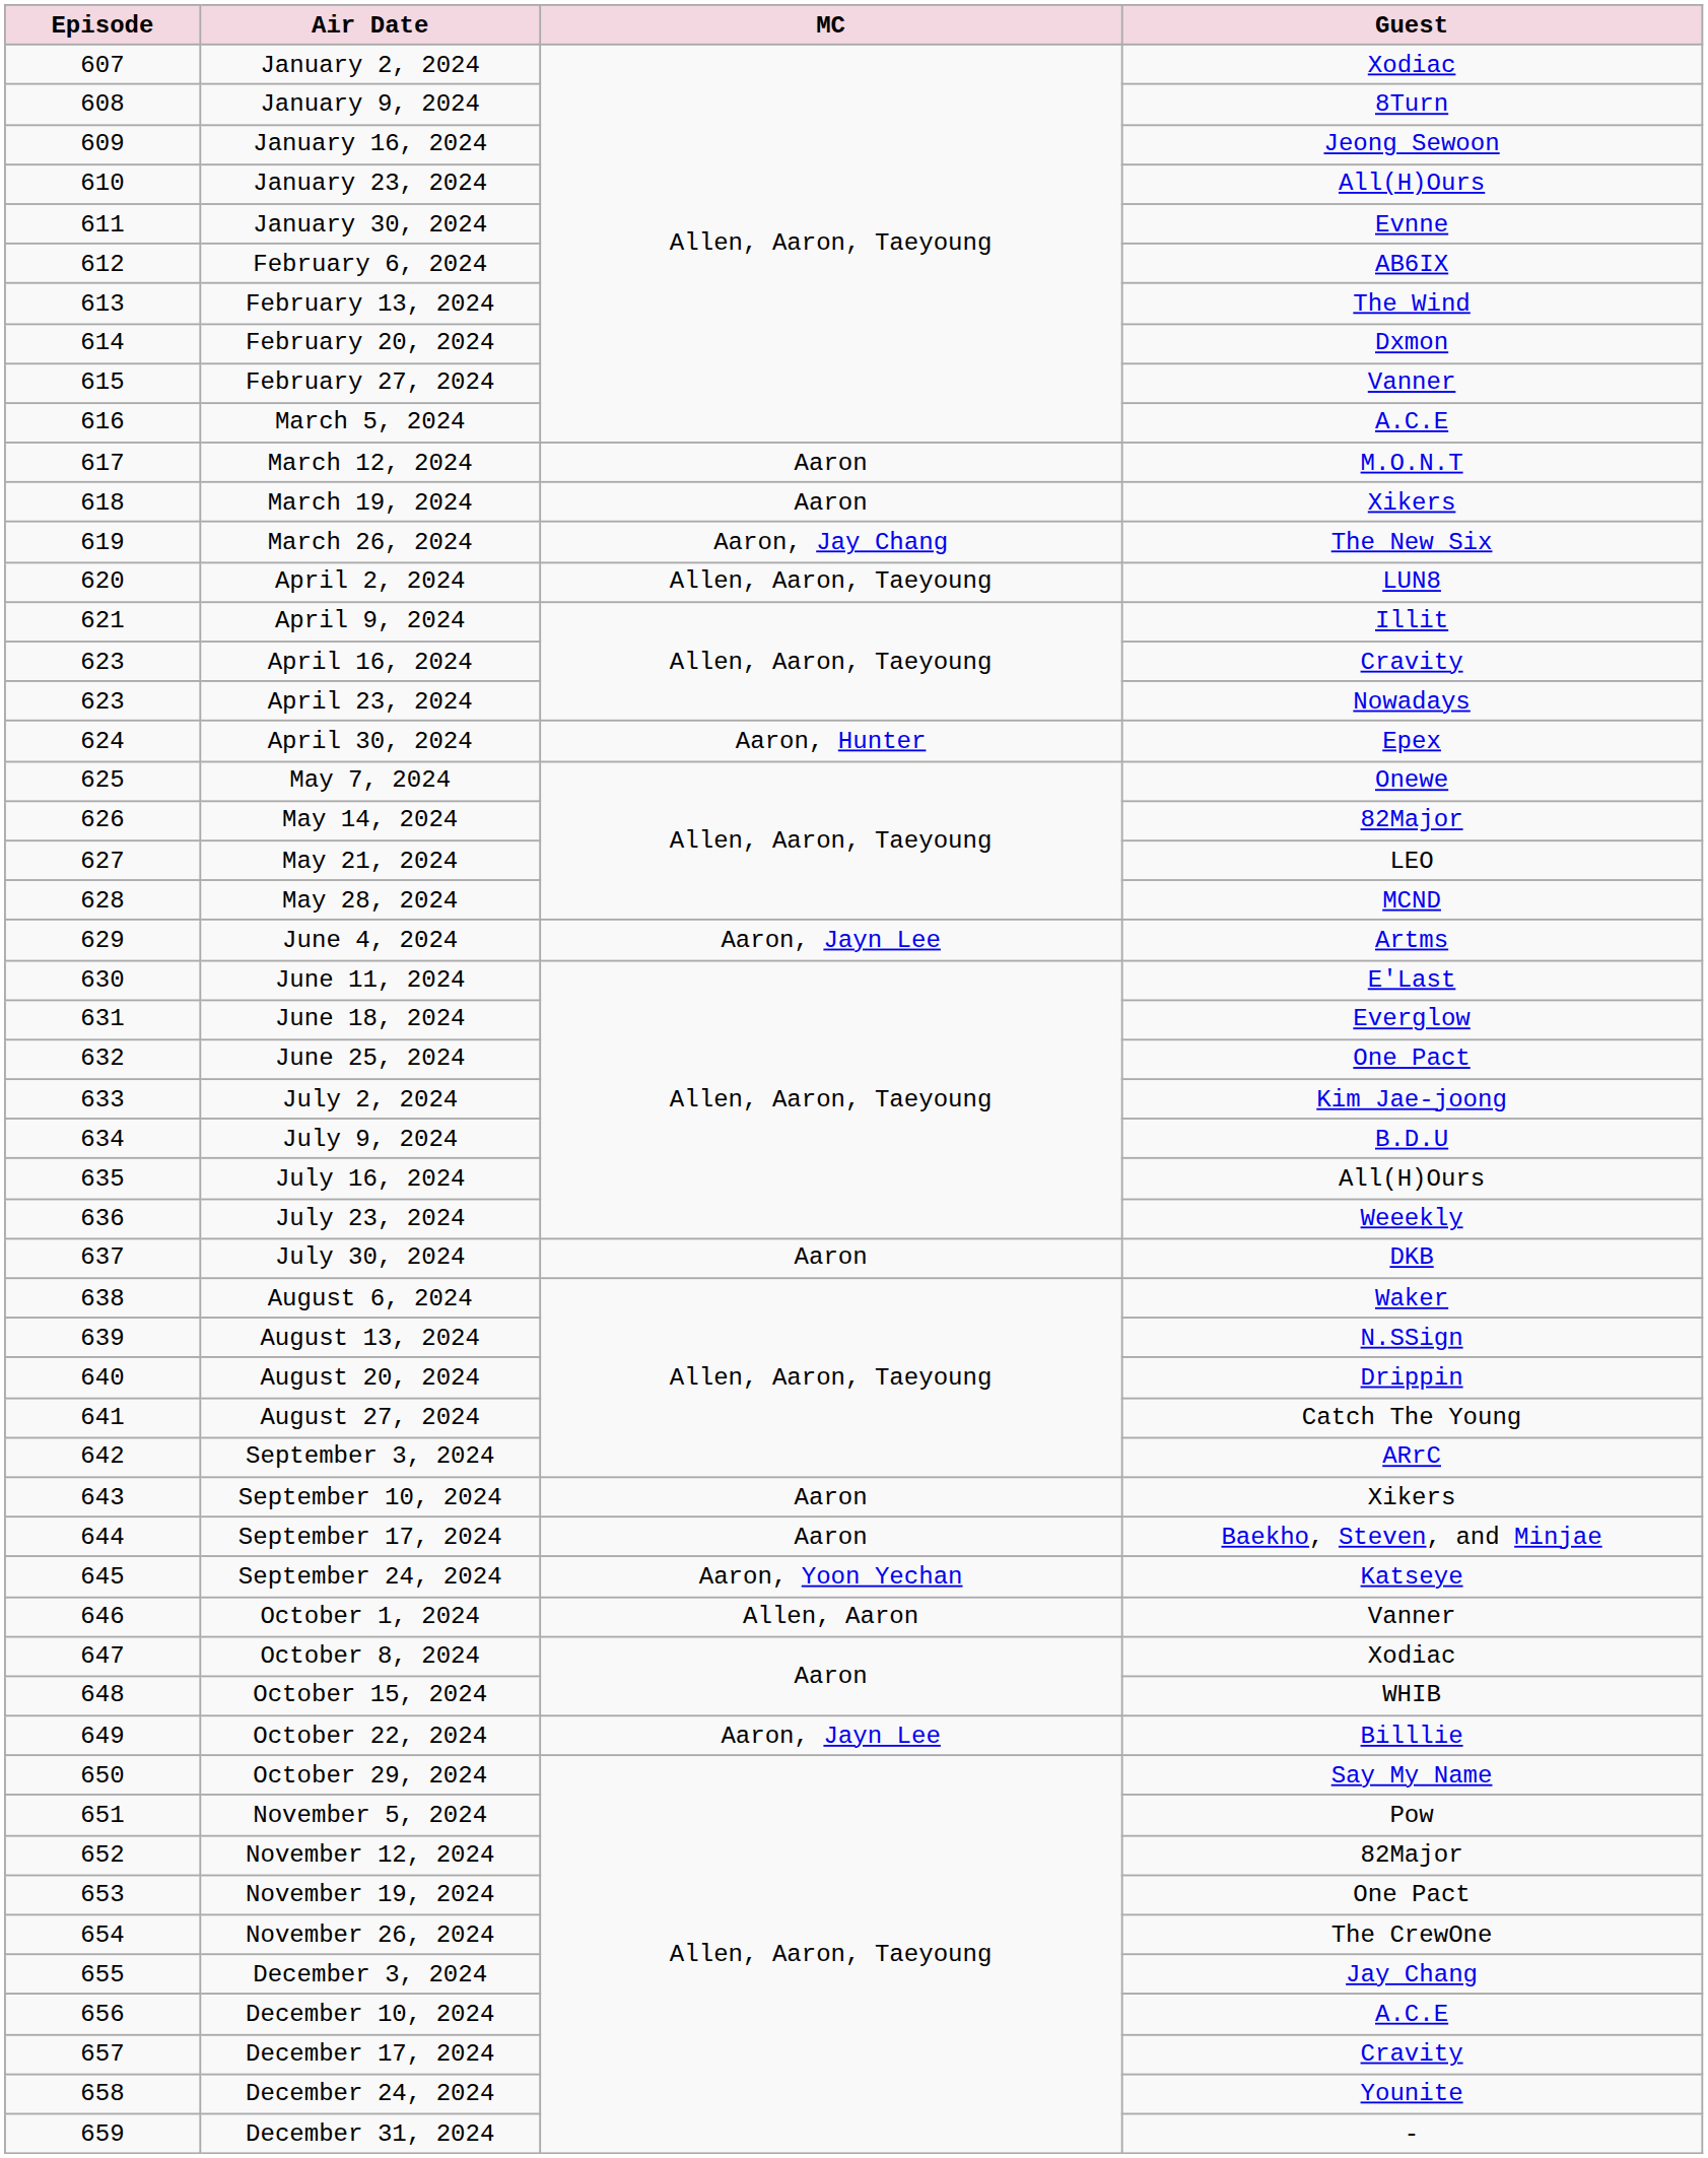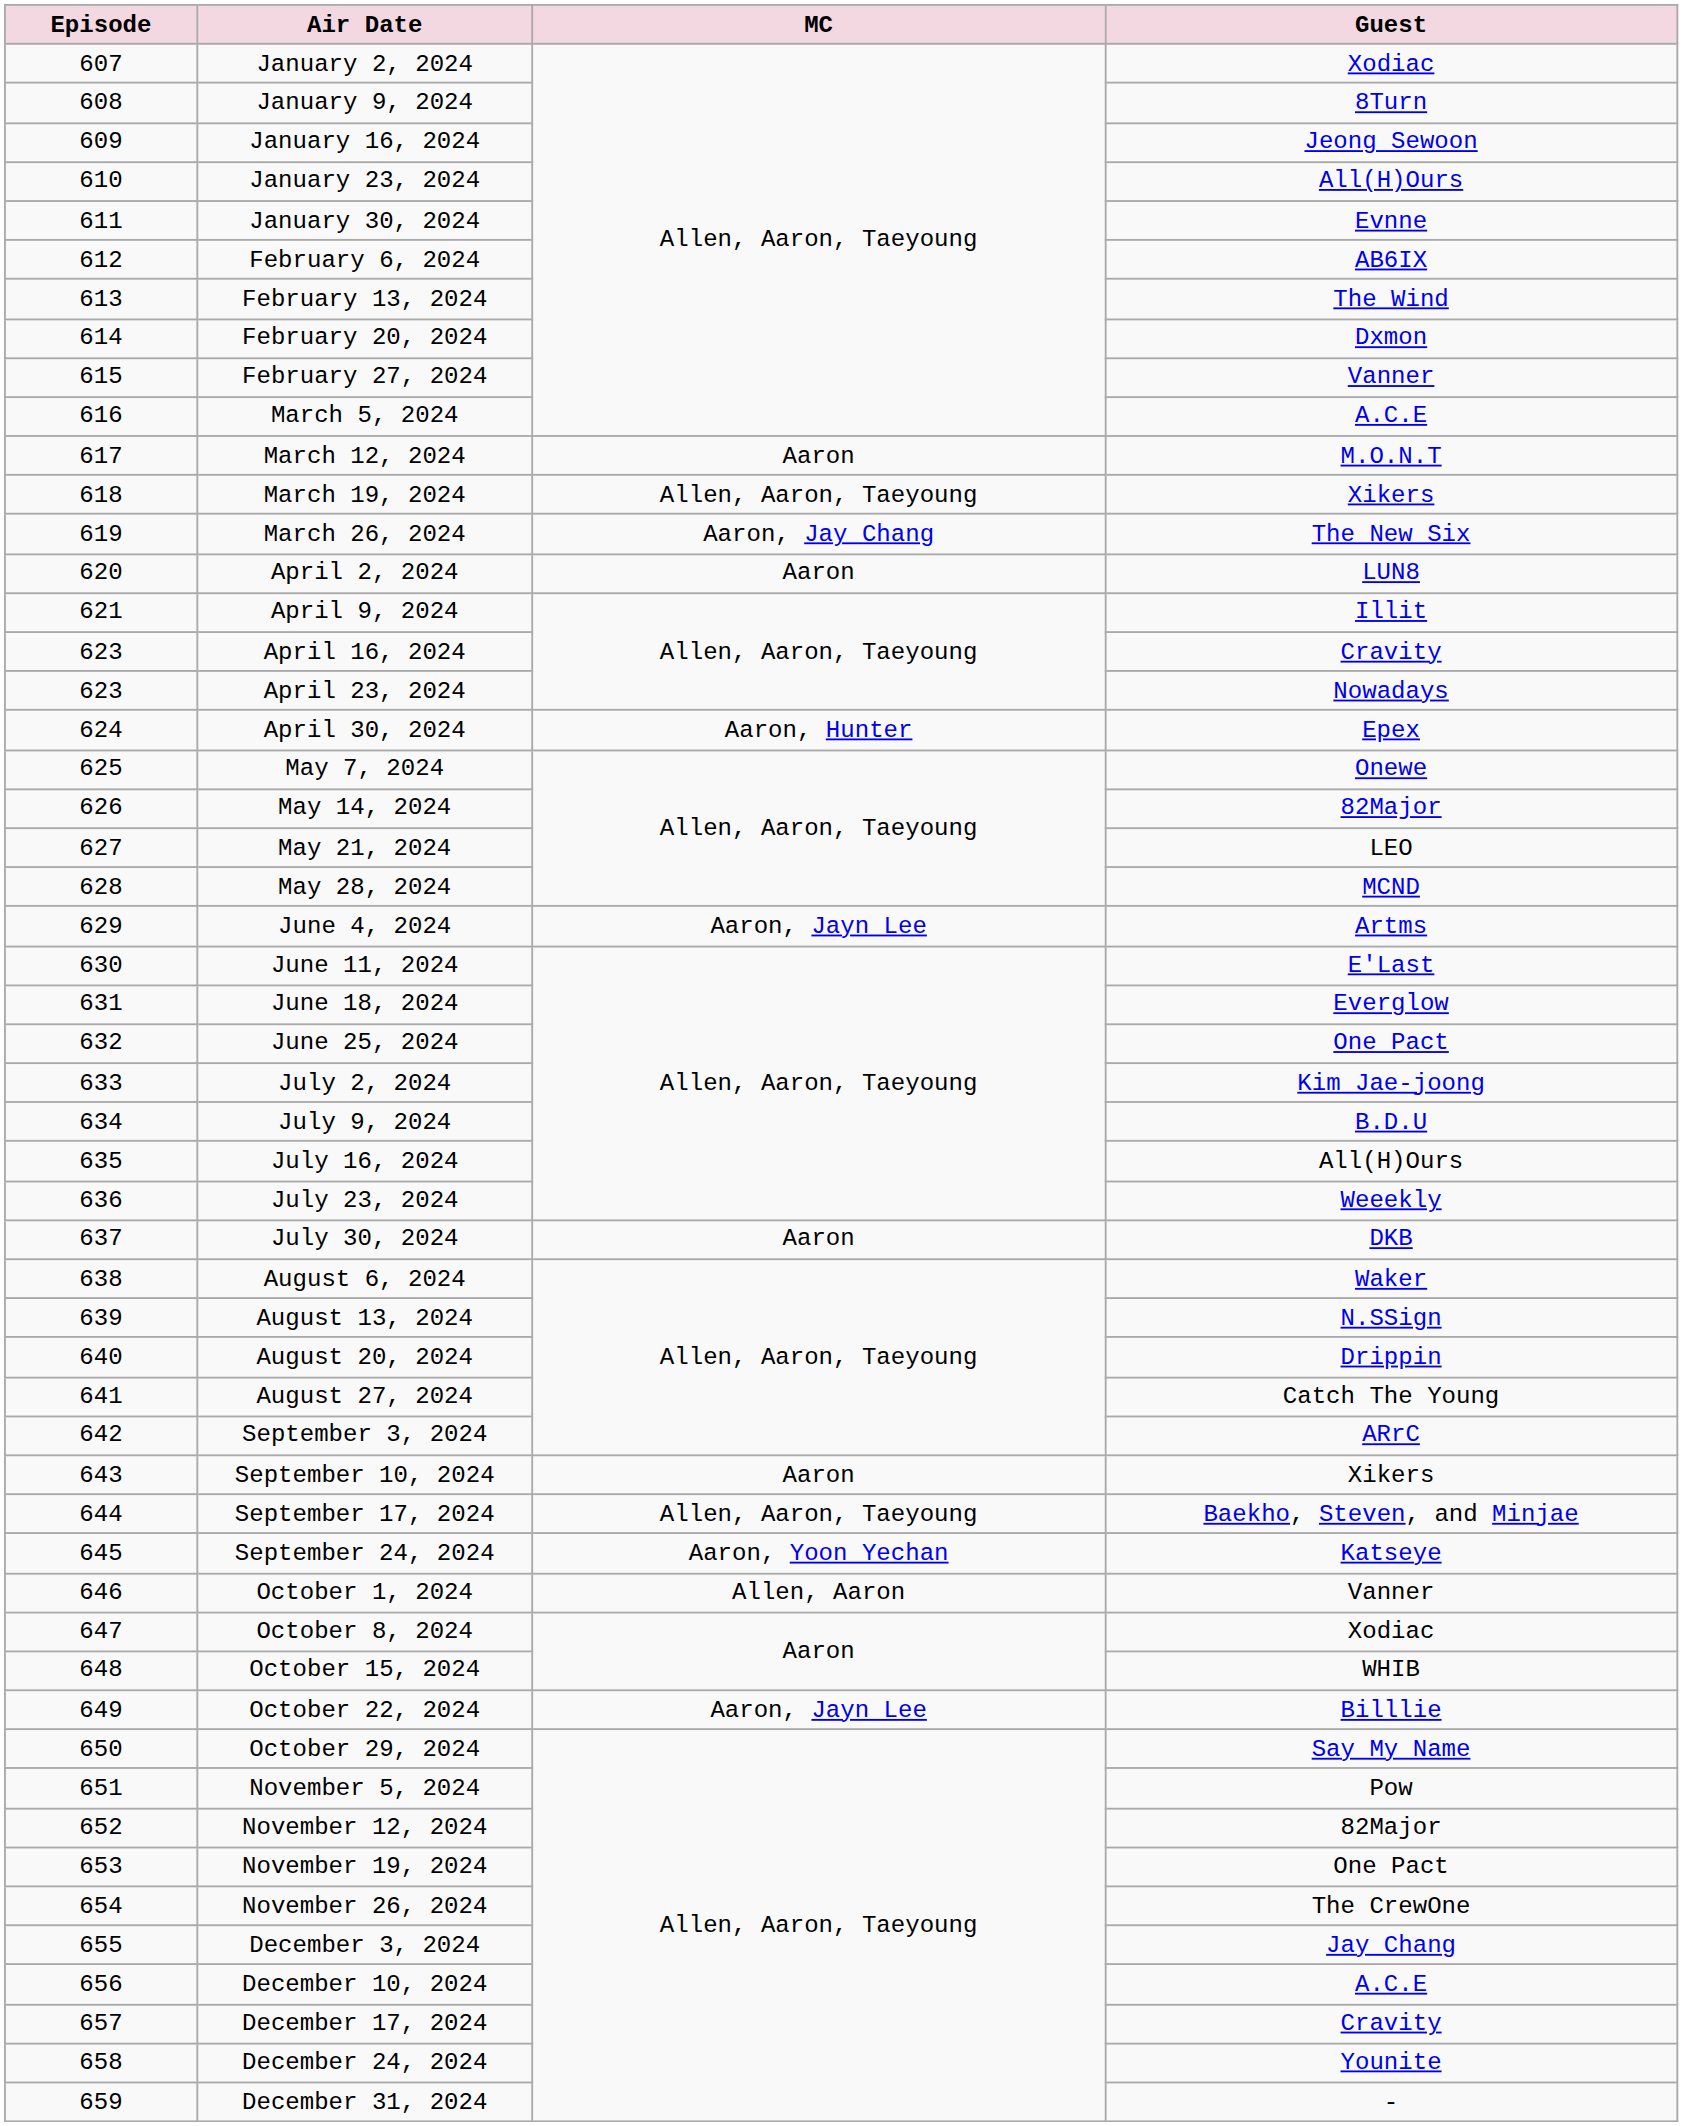 <table class="wikitable" style="text-align:center;" width="905px">
 <tr>
 <th style="background:#f4d8e1; width:50px;">Episode</th>
 <th style="background:#f4d8e1; width:100px;">Air Date</th>
 <th style="background:#f4d8e1; width:175px;">MC</th>
 <th style="background:#f4d8e1; width:175px;">Guest</th>
 </tr>
 <tr>
 <td>607</td>
 <td>January 2, 2024</td>
 <td rowspan="10">Allen, Aaron, Taeyoung</td>
 <td><a href='#'>Xodiac</a></td>
 </tr>
 <tr>
 <td>608</td>
 <td>January 9, 2024</td>
 <td><a href='#'>8Turn</a></td>
 </tr>
 <tr>
 <td>609</td>
 <td>January 16, 2024</td>
 <td><a href='#'>Jeong Sewoon</a></td>
 </tr>
 <tr>
 <td>610</td>
 <td>January 23, 2024</td>
 <td><a href='#'>All(H)Ours</a></td>
 </tr>
 <tr>
 <td>611</td>
 <td>January 30, 2024</td>
 <td><a href='#'>Evnne</a></td>
 </tr>
 <tr>
 <td>612</td>
 <td>February 6, 2024</td>
 <td><a href='#'>AB6IX</a></td>
 </tr>
 <tr>
 <td>613<br></td>
 <td>February 13, 2024</td>
 <td><a href='#'>The Wind</a></td>
 </tr>
 <tr>
 <td>614</td>
 <td>February 20, 2024</td>
 <td><a href='#'>Dxmon</a></td>
 </tr>
 <tr>
 <td>615</td>
 <td>February 27, 2024</td>
 <td><a href='#'>Vanner</a></td>
 </tr>
 <tr>
 <td>616<br></td>
 <td>March 5, 2024</td>
 <td><a href='#'> A.C.E</a></td>
 </tr>
 <tr>
 <td>617</td>
 <td>March 12, 2024</td>
 <td>Aaron</td>
 <td><a href='#'>M.O.N.T</a></td>
 </tr>
 <tr>
 <td>618<br></td>
 <td>March 19, 2024</td>
-<td>Aaron</td>
+<td>Allen, Aaron, Taeyoung</td>
 <td><a href='#'>Xikers</a></td>
 </tr>
 <tr>
 <td>619</td>
 <td>March 26, 2024</td>
 <td>Aaron, <a href='#'>Jay Chang</a></td>
 <td><a href='#'>The New Six</a></td>
 </tr>
 <tr>
 <td>620<br></td>
 <td>April 2, 2024</td>
-<td>Allen, Aaron, Taeyoung</td>
+<td>Aaron</td>
 <td><a href='#'>LUN8</a></td>
 </tr>
 <tr>
 <td>621</td>
 <td>April 9, 2024</td>
 <td rowspan="3">Allen, Aaron, Taeyoung</td>
 <td><a href='#'>Illit</a></td>
 </tr>
 <tr>
 <td>623<br></td>
 <td>April 16, 2024</td>
 <td><a href='#'>Cravity</a></td>
 </tr>
 <tr>
 <td>623</td>
 <td>April 23, 2024</td>
 <td><a href='#'> Nowadays</a></td>
 </tr>
 <tr>
 <td>624</td>
 <td>April 30, 2024</td>
 <td>Aaron, <a href='#'>Hunter</a></td>
 <td><a href='#'>Epex</a></td>
 </tr>
 <tr>
 <td>625</td>
 <td>May 7, 2024</td>
 <td rowspan="4">Allen, Aaron, Taeyoung</td>
 <td><a href='#'>Onewe</a></td>
 </tr>
 <tr>
 <td>626</td>
 <td>May 14, 2024</td>
 <td><a href='#'>82Major</a></td>
 </tr>
 <tr>
 <td>627</td>
 <td>May 21, 2024</td>
 <td>LEO</td>
 </tr>
 <tr>
 <td>628</td>
 <td>May 28, 2024</td>
 <td><a href='#'>MCND</a></td>
 </tr>
 <tr>
 <td>629</td>
 <td>June 4, 2024</td>
 <td>Aaron, <a href='#'>Jayn Lee</a></td>
 <td><a href='#'>Artms</a></td>
 </tr>
 <tr>
 <td>630</td>
 <td>June 11, 2024</td>
 <td rowspan="7">Allen, Aaron, Taeyoung</td>
 <td><a href='#'>E'Last</a></td>
 </tr>
 <tr>
 <td>631</td>
 <td>June 18, 2024</td>
 <td><a href='#'>Everglow</a></td>
 </tr>
 <tr>
 <td>632<br></td>
 <td>June 25, 2024</td>
 <td><a href='#'>One Pact</a></td>
 </tr>
 <tr>
 <td>633</td>
 <td>July 2, 2024</td>
 <td><a href='#'>Kim Jae-joong</a></td>
 </tr>
 <tr>
 <td>634</td>
 <td>July 9, 2024</td>
 <td><a href='#'>B.D.U</a></td>
 </tr>
 <tr>
 <td>635</td>
 <td>July 16, 2024</td>
 <td>All(H)Ours</td>
 </tr>
 <tr>
 <td>636</td>
 <td>July 23, 2024</td>
 <td><a href='#'>Weeekly</a></td>
 </tr>
 <tr>
 <td>637</td>
 <td>July 30, 2024</td>
 <td>Aaron</td>
 <td><a href='#'>DKB</a></td>
 </tr>
 <tr>
 <td>638</td>
 <td>August 6, 2024</td>
 <td rowspan="5">Allen, Aaron, Taeyoung</td>
 <td><a href='#'>Waker</a></td>
 </tr>
 <tr>
 <td>639</td>
 <td>August 13, 2024</td>
 <td><a href='#'>N.SSign</a></td>
 </tr>
 <tr>
 <td>640</td>
 <td>August 20, 2024</td>
 <td><a href='#'>Drippin</a></td>
 </tr>
 <tr>
 <td>641</td>
 <td>August 27, 2024</td>
 <td>Catch The Young</td>
 </tr>
 <tr>
 <td>642</td>
 <td>September 3, 2024</td>
 <td><a href='#'>ARrC</a></td>
 </tr>
 <tr>
 <td>643</td>
 <td>September 10, 2024</td>
 <td>Aaron</td>
 <td>Xikers</td>
 </tr>
 <tr>
 <td>644<br></td>
 <td>September 17, 2024</td>
-<td>Aaron</td>
+<td>Allen, Aaron, Taeyoung</td>
 <td><a href='#'>Baekho</a>, <a href='#'>Steven</a>, and <a href='#'>Minjae</a></td>
 </tr>
 <tr>
 <td>645</td>
 <td>September 24, 2024</td>
 <td>Aaron, <a href='#'>Yoon Yechan</a></td>
 <td><a href='#'>Katseye</a></td>
 </tr>
 <tr>
 <td>646<br></td>
 <td>October 1, 2024</td>
 <td>Allen, Aaron</td>
 <td>Vanner</td>
 </tr>
 <tr>
 <td>647</td>
 <td>October 8, 2024</td>
 <td rowspan="2">Aaron</td>
 <td>Xodiac</td>
 </tr>
 <tr>
 <td>648</td>
 <td>October 15, 2024</td>
 <td>WHIB</td>
 </tr>
 <tr>
 <td>649</td>
 <td>October 22, 2024</td>
 <td>Aaron, <a href='#'>Jayn Lee</a></td>
 <td><a href='#'>Billlie</a></td>
 </tr>
 <tr>
 <td>650</td>
 <td>October 29, 2024</td>
 <td rowspan="10">Allen, Aaron, Taeyoung</td>
 <td><a href='#'>Say My Name</a></td>
 </tr>
 <tr>
 <td>651</td>
 <td>November 5, 2024</td>
 <td>Pow</td>
 </tr>
 <tr>
 <td>652</td>
 <td>November 12, 2024</td>
 <td>82Major</td>
 </tr>
 <tr>
 <td>653<br></td>
 <td>November 19, 2024</td>
 <td>One Pact</td>
 </tr>
 <tr>
 <td>654</td>
 <td>November 26, 2024</td>
 <td>The CrewOne</td>
 </tr>
 <tr>
 <td>655</td>
 <td>December 3, 2024</td>
 <td><a href='#'>Jay Chang</a></td>
 </tr>
 <tr>
 <td>656</td>
 <td>December 10, 2024</td>
 <td><a href='#'>A.C.E</a></td>
 </tr>
 <tr>
 <td>657</td>
 <td>December 17, 2024</td>
 <td><a href='#'>Cravity</a></td>
 </tr>
 <tr>
 <td>658</td>
 <td>December 24, 2024</td>
 <td><a href='#'>Younite</a></td>
 </tr>
 <tr>
 <td>659<br></td>
 <td>December 31, 2024</td>
 <td>-</td>
 </tr>
 </table>
